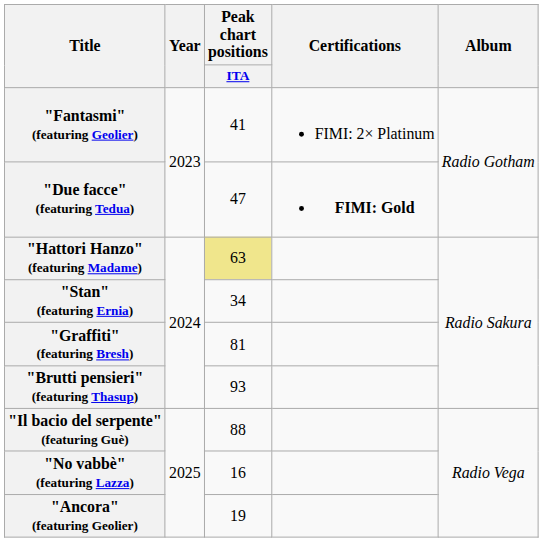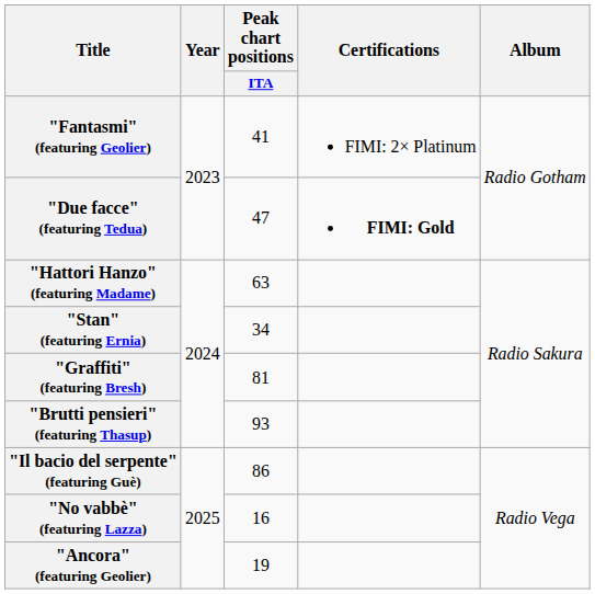 <table class="wikitable plainrowheaders" style="text-align:center;">
 <tr>
 <th scope="col" rowspan="2">Title</th>
 <th scope="col" rowspan="2">Year</th>
 <th scope="col" colspan="1">Peak chart positions</th>
 <th scope="col" rowspan="2">Certifications</th>
 <th scope="col" rowspan="2">Album</th>
 </tr>
 <tr>
 <th scope="col" style="width:3em;font-size:85%;"><a href='#'>ITA</a><br></th>
 </tr>
 <tr>
 <th scope="row">"Fantasmi"<br><small>(featuring <a href='#'>Geolier</a>)</small></th>
 <td rowspan="2">2023</td>
 <td>41</td>
 <td><br><ul><li>FIMI: 2× Platinum</li></ul></td>
 <td rowspan="2"><em>Radio Gotham</em></td>
 </tr>
 <tr>
 <th scope="row">"Due facce"<br><small>(featuring <a href='#'>Tedua</a>)</small></th>
 <td>47</td>
 <td><strong><br><ul><li>FIMI: Gold</li></ul></strong></td>
 </tr>
 <tr>
 <th scope="row">"Hattori Hanzo"<br><small>(featuring <a href='#'>Madame</a>)</small></th>
 <td rowspan="4">2024</td>
-<td style="background: khaki;">63</td>
+<td>63</td>
 <td></td>
 <td rowspan="4"><em>Radio Sakura</em></td>
 </tr>
 <tr>
 <th scope="row">"Stan"<br><small>(featuring <a href='#'>Ernia</a>)</small></th>
 <td>34</td>
 <td></td>
 </tr>
 <tr>
 <th scope="row">"Graffiti"<br><small>(featuring <a href='#'>Bresh</a>)</small></th>
 <td>81</td>
 <td></td>
 </tr>
 <tr>
 <th scope="row">"Brutti pensieri"<br><small>(featuring <a href='#'>Thasup</a>)</small></th>
 <td>93</td>
 <td></td>
 </tr>
 <tr>
 <th scope="row">"Il bacio del serpente"<br><small>(featuring Guè)</small></th>
 <td rowspan="3">2025</td>
-<td>88</td>
+<td>86</td>
 <td></td>
 <td rowspan="3"><em>Radio Vega</em></td>
 </tr>
 <tr>
 <th scope="row">"No vabbè"<br><small>(featuring <a href='#'>Lazza</a>)</small></th>
 <td>16</td>
 <td></td>
 </tr>
 <tr>
 <th scope="row">"Ancora"<br><small>(featuring Geolier)</small></th>
 <td>19</td>
 <td></td>
 </tr>
 </table>
